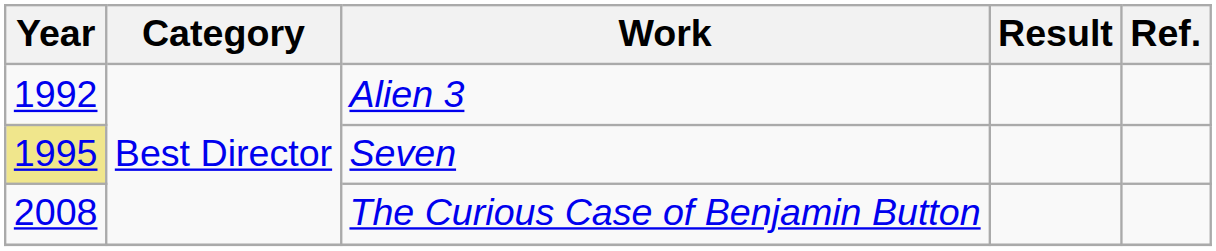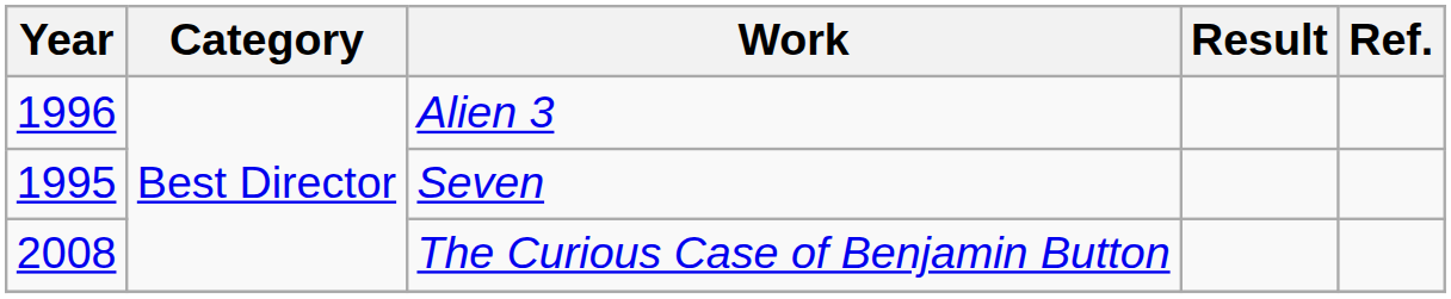 <table class="wikitable plainrowheaders">
 <tr>
 <th scope="col">Year</th>
 <th scope="col">Category</th>
 <th scope="col">Work</th>
 <th scope="col">Result</th>
 <th scope="col">Ref.</th>
 </tr>
 <tr>
-<td style="text-align:center"><a href='#'>1992</a></td>
+<td style="text-align:center"><a href='#'>1996</a></td>
 <td rowspan=3><a href='#'>Best Director</a></td>
 <td><em><a href='#'>Alien 3</a></em></td>
 <td></td>
 <td style="text-align:center"></td>
 </tr>
 <tr>
-<td style="background: khaki; text-align:center"><a href='#'>1995</a></td>
+<td style="text-align:center"><a href='#'>1995</a></td>
 <td><em><a href='#'>Seven</a></em></td>
 <td></td>
 <td style="text-align:center"></td>
 </tr>
 <tr>
 <td style="text-align:center"><a href='#'>2008</a></td>
 <td><em><a href='#'>The Curious Case of Benjamin Button</a></em></td>
 <td></td>
 <td></td>
 </tr>
 <tr>
 </tr>
 </table>
